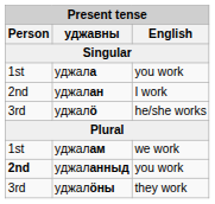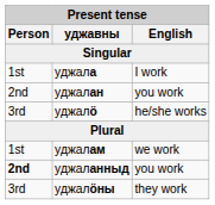 <table class="wikitable">
 <tr>
 <th colspan="5" style="background:#cfcfcf;">Present tense</th>
 </tr>
 <tr style="background:#dfdfdf;" |>
 <th>Person</th>
 <th>уджавны</th>
 <th>English</th>
 </tr>
 <tr>
 <th colspan="5" style="background:#efefef">Singular</th>
 </tr>
 <tr>
 <td>1st</td>
 <td>уджал<strong>а</strong></td>
-<td>you work</td>
+<td>I work</td>
 </tr>
 <tr>
 <td>2nd</td>
 <td>уджал<strong>ан</strong></td>
-<td>I work</td>
+<td>you work</td>
 </tr>
 <tr>
 <td>3rd</td>
 <td>уджал<strong>ӧ</strong></td>
 <td>he/she works</td>
 </tr>
 <tr>
 <th colspan="5" style="background:#efefef">Plural</th>
 </tr>
 <tr>
 <td>1st</td>
 <td>уджал<strong>ам</strong></td>
 <td>we work</td>
 </tr>
 <tr>
 <td><strong>2nd</strong></td>
 <td>уджал<strong>анныд</strong></td>
 <td>you work</td>
 </tr>
 <tr>
 <td>3rd</td>
 <td>уджал<strong>ӧны</strong></td>
 <td>they work</td>
 </tr>
 </table>
